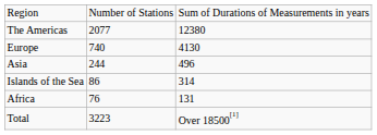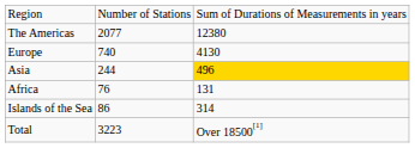 <table class="wikitable">
 <tr>
 <td>Region</td>
 <td>Number of Stations</td>
 <td>Sum of Durations of Measurements in years</td>
 </tr>
 <tr>
 <td>The Americas</td>
 <td>2077</td>
 <td>12380</td>
 </tr>
 <tr>
 <td>Europe</td>
 <td>740</td>
 <td>4130</td>
 </tr>
 <tr>
 <td>Asia</td>
 <td>244</td>
-<td>496</td>
+<td style="background: gold;">496</td>
+</tr>
+<tr>
+<td>Africa</td>
+<td>76</td>
+<td>131</td>
 </tr>
 <tr>
 <td>Islands of the Sea</td>
 <td>86</td>
 <td>314</td>
 </tr>
 <tr>
-<td>Africa</td>
-<td>76</td>
-<td>131</td>
-</tr>
-<tr>
 <td>Total</td>
 <td>3223</td>
 <td>Over 18500<sup><sup>[1]</sup></sup></td>
 </tr>
 </table>
